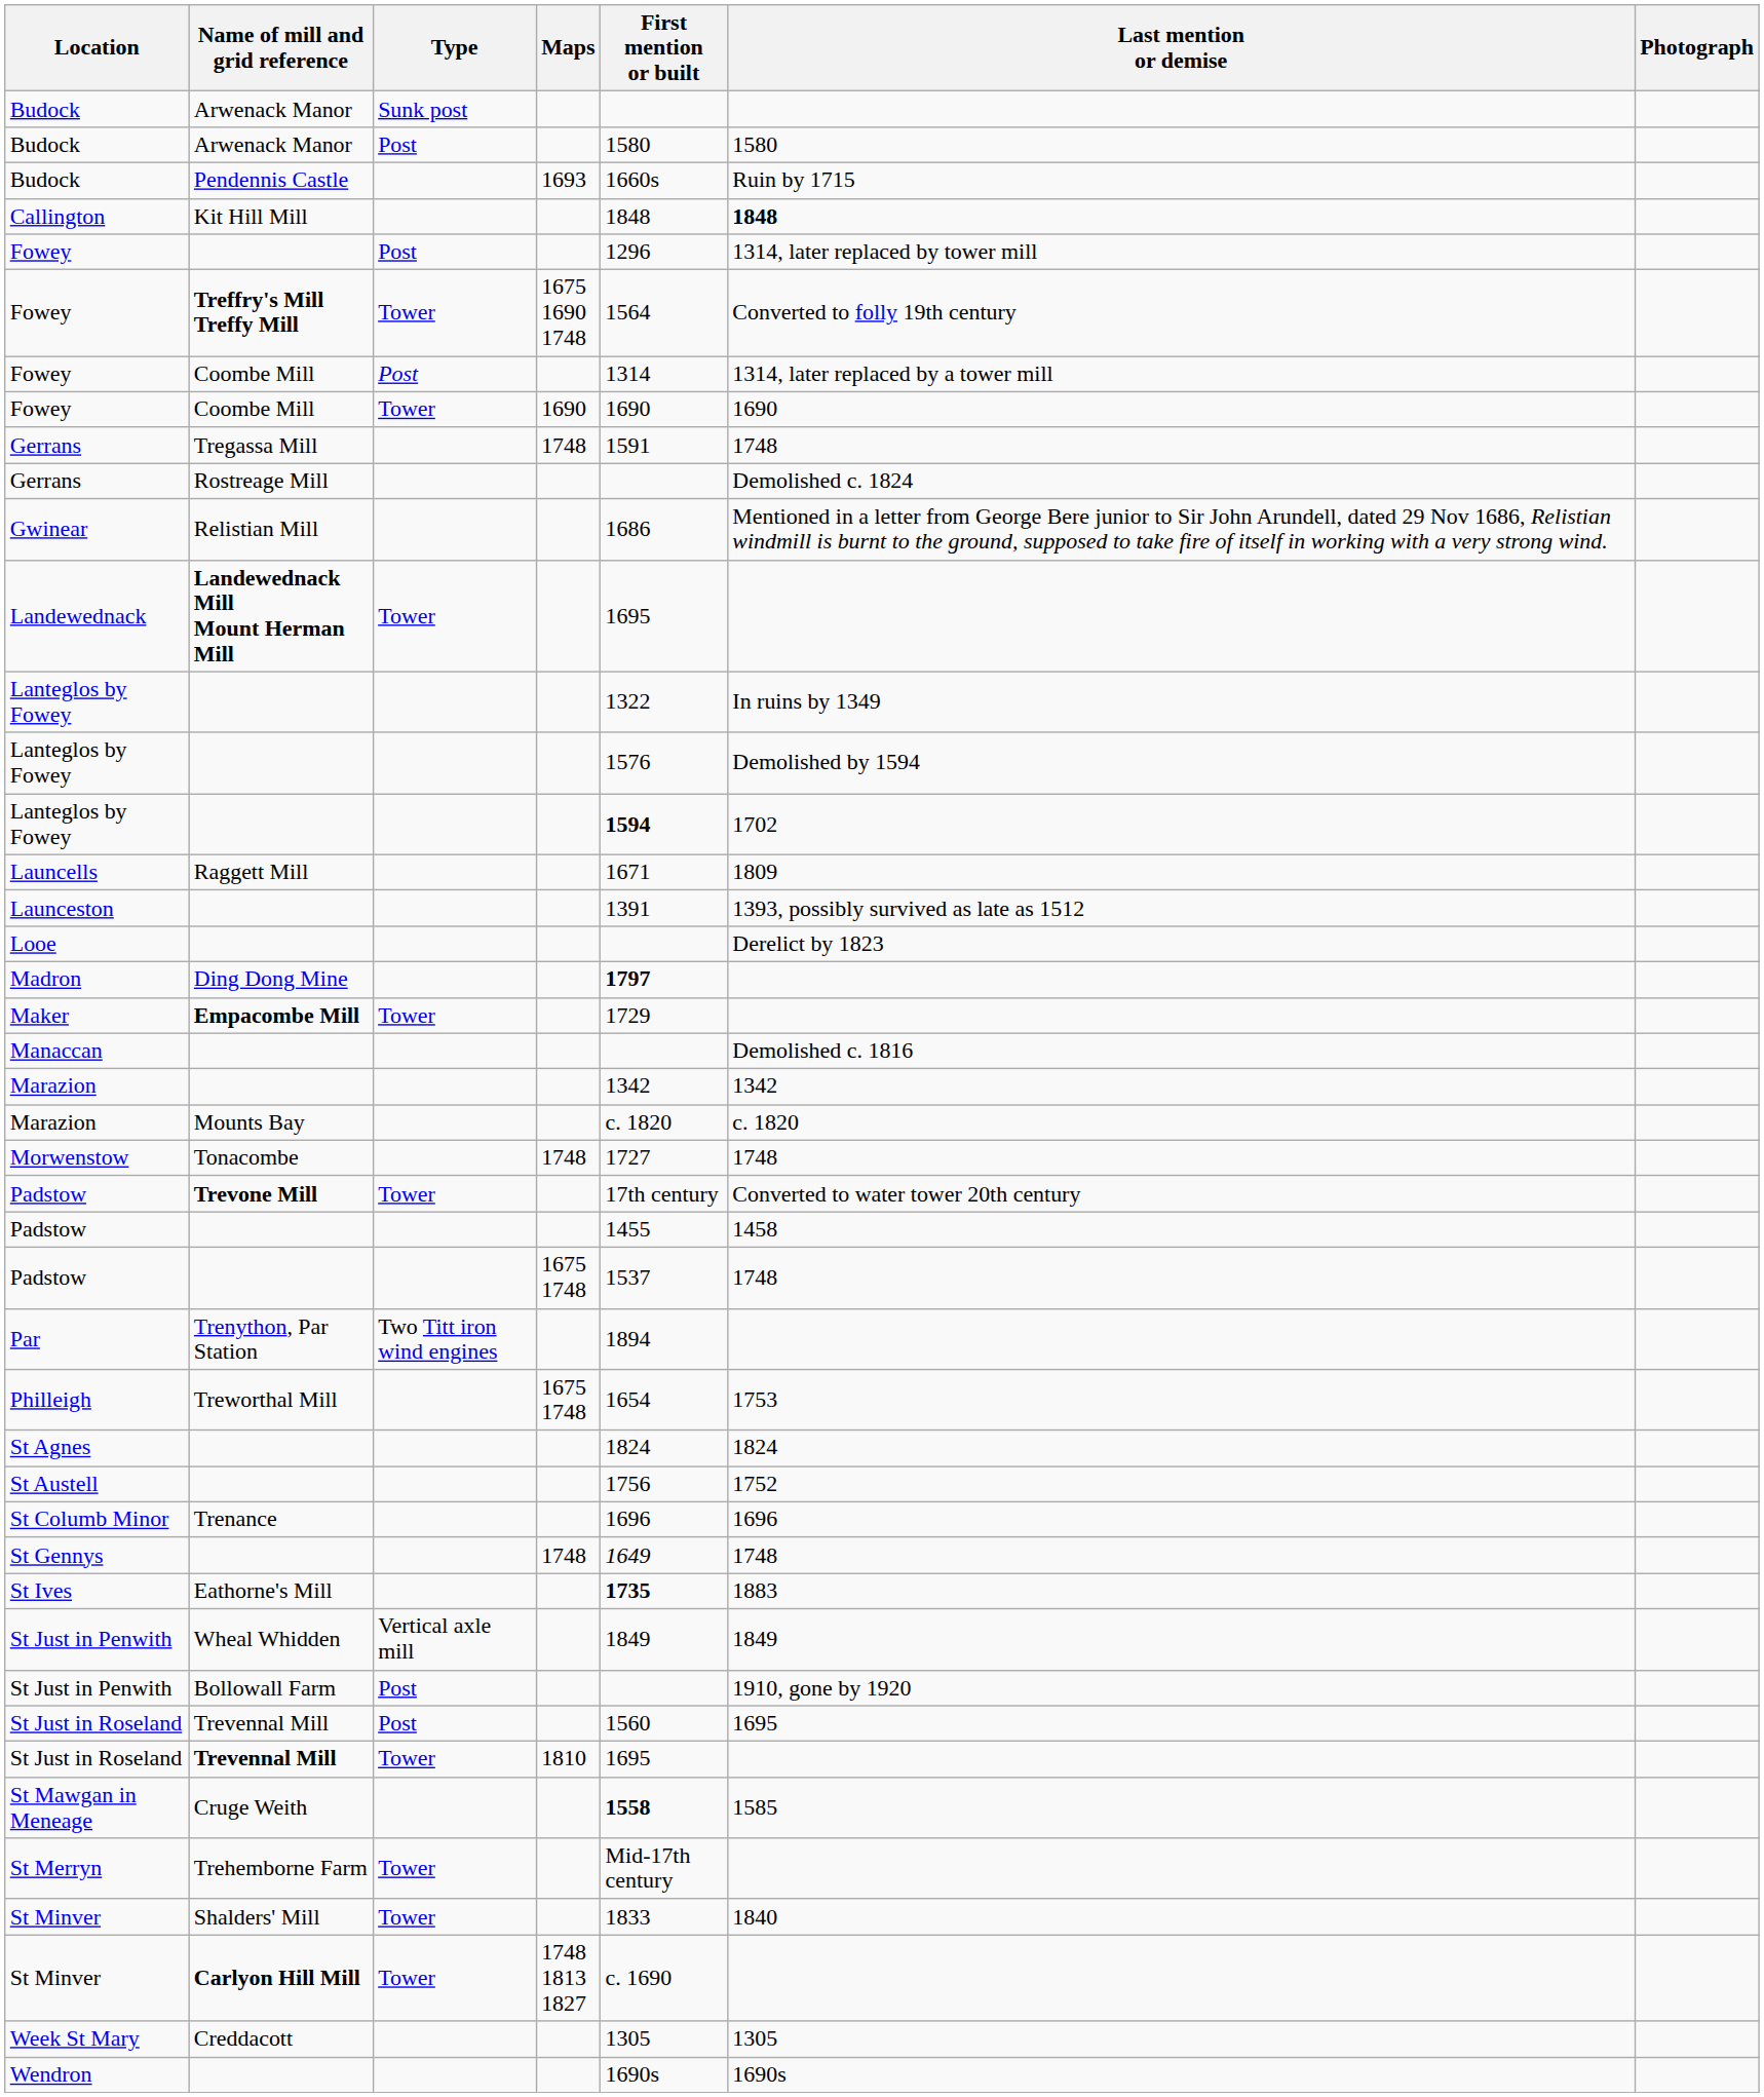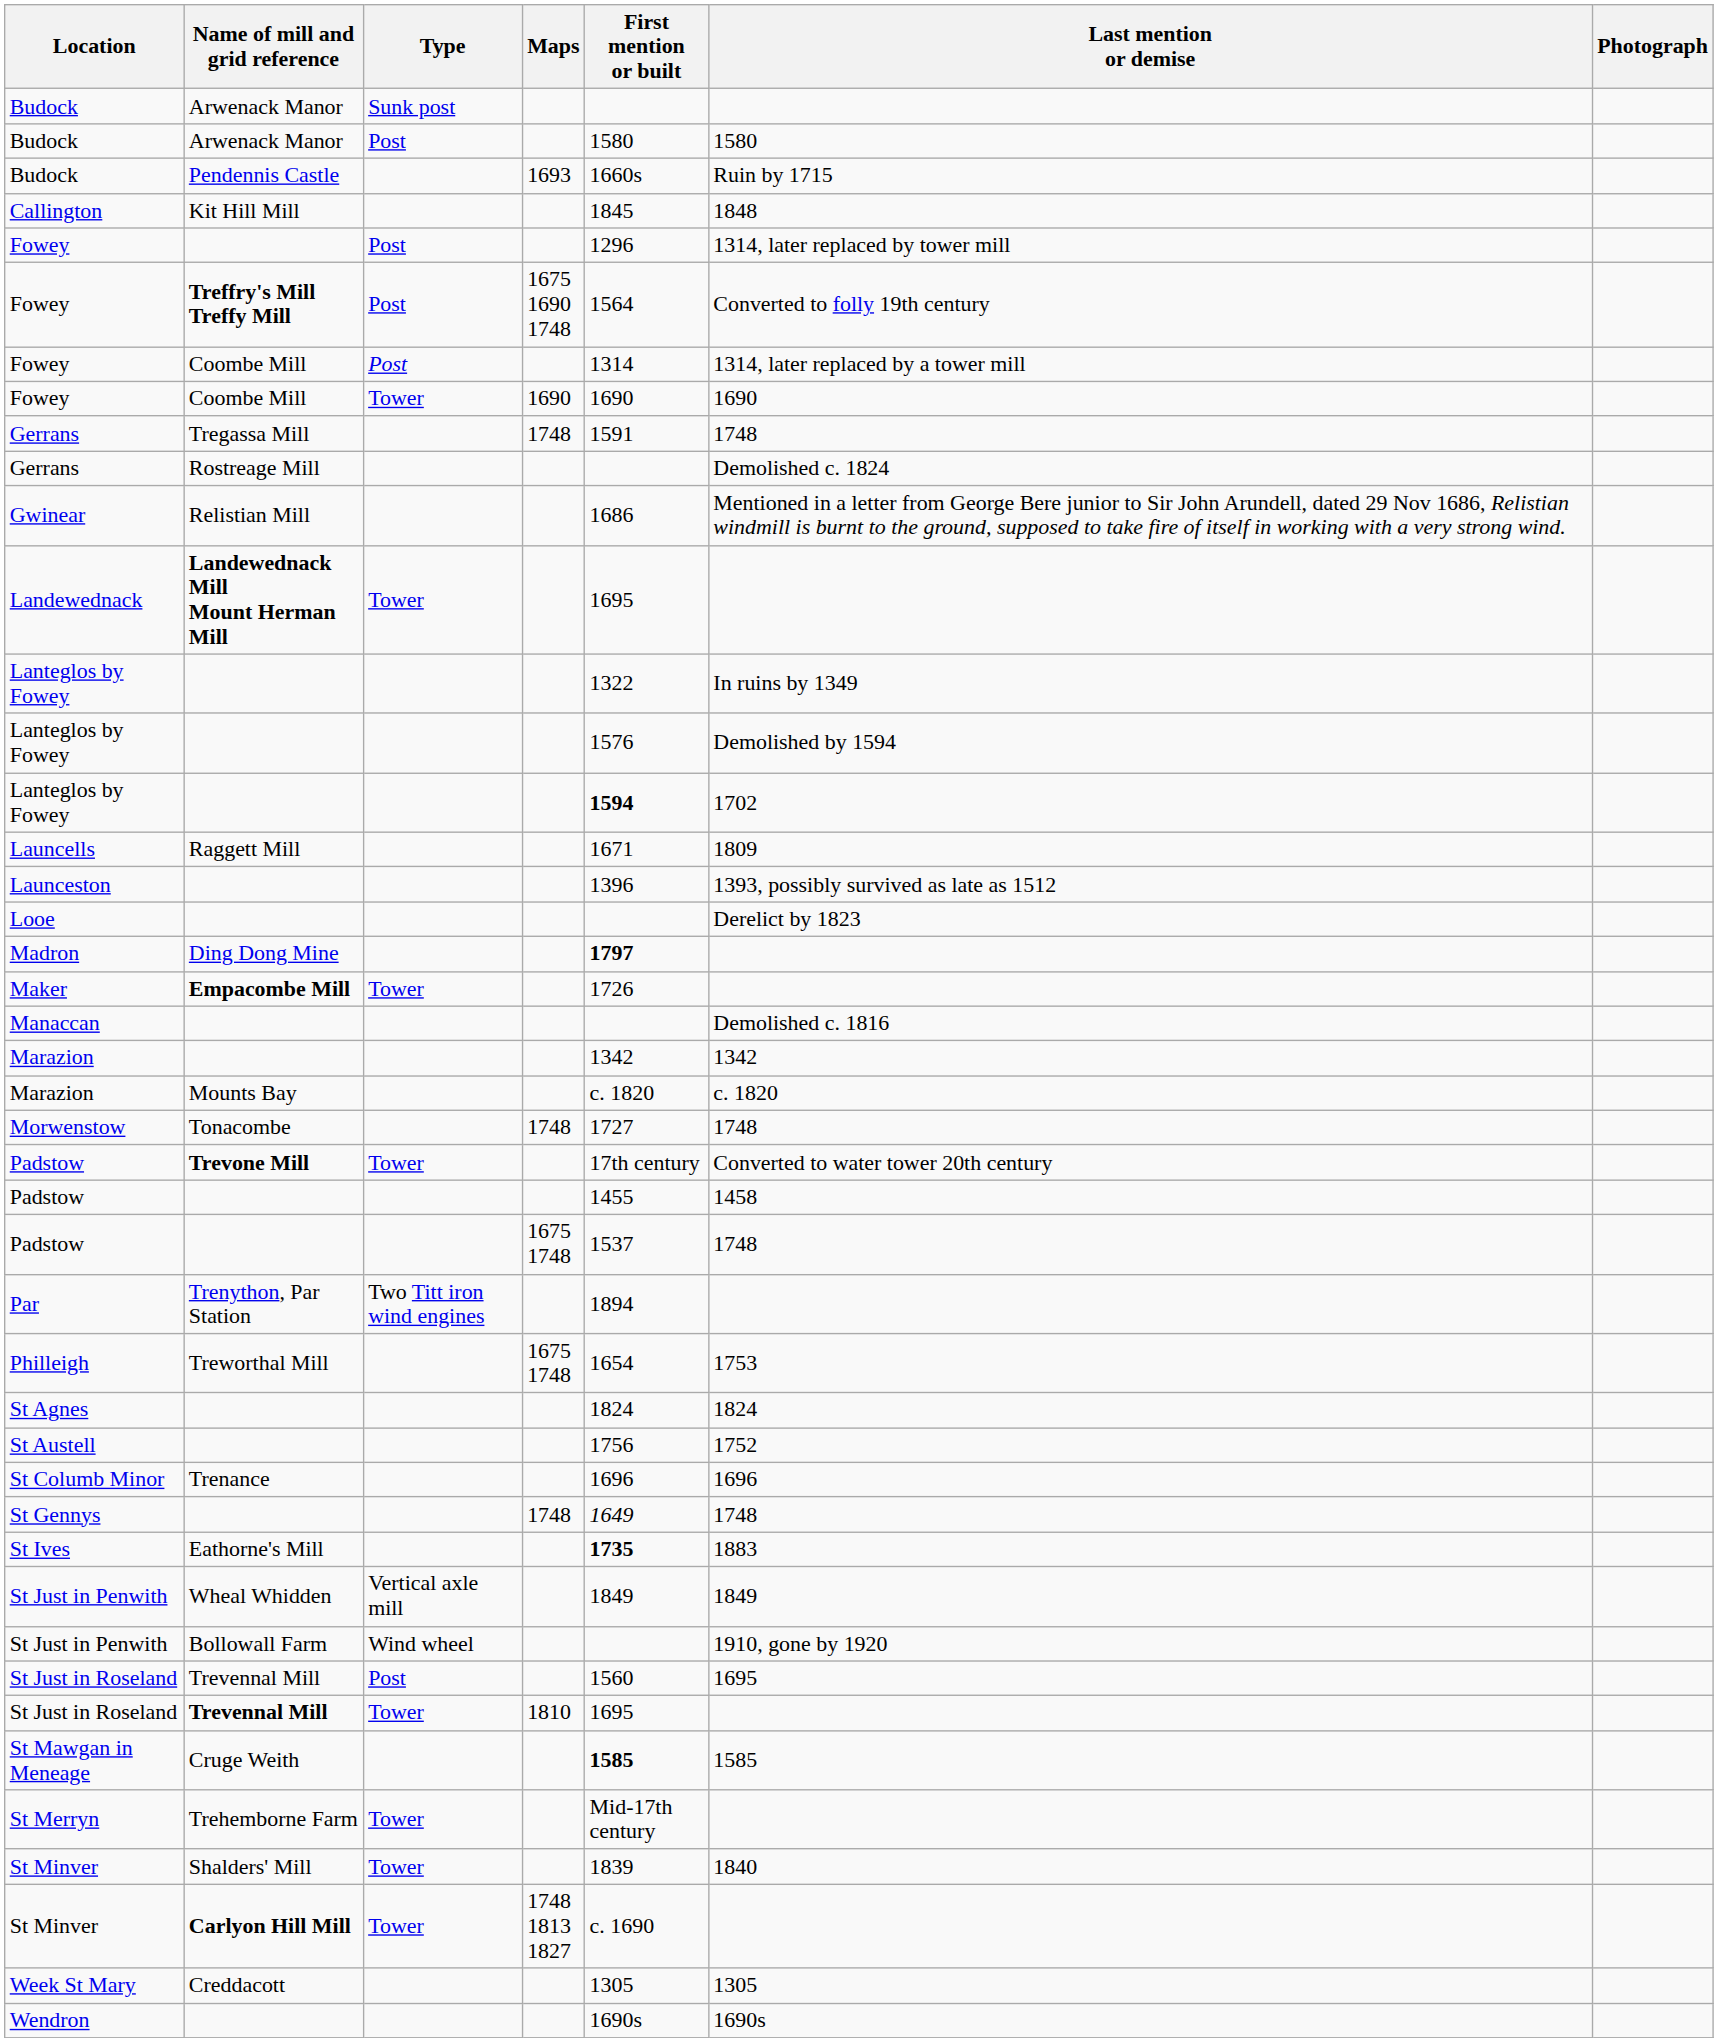 <table class="wikitable">
 <tr>
 <th>Location</th>
 <th>Name of mill and<br>grid reference</th>
 <th>Type</th>
 <th>Maps</th>
 <th>First mention<br>or built</th>
 <th>Last mention<br> or demise</th>
 <th>Photograph</th>
 </tr>
 <tr>
 <td><a href='#'>Budock</a></td>
 <td>Arwenack Manor</td>
 <td><a href='#'>Sunk post</a></td>
 <td></td>
 <td></td>
 <td></td>
 <td></td>
 </tr>
 <tr>
 <td>Budock</td>
 <td>Arwenack Manor</td>
 <td><a href='#'>Post</a></td>
 <td></td>
 <td>1580</td>
 <td>1580</td>
 <td></td>
 </tr>
 <tr>
 <td>Budock</td>
 <td><a href='#'>Pendennis Castle</a></td>
 <td></td>
 <td>1693</td>
 <td>1660s</td>
 <td>Ruin by 1715</td>
 <td></td>
 </tr>
 <tr>
 <td><a href='#'>Callington</a></td>
 <td>Kit Hill Mill</td>
 <td></td>
 <td></td>
+<td>1845</td>
 <td>1848</td>
-<td><strong>1848</strong></td>
 <td></td>
 </tr>
 <tr>
 <td><a href='#'>Fowey</a></td>
 <td></td>
 <td><a href='#'>Post</a></td>
 <td></td>
 <td>1296</td>
 <td>1314, later replaced by tower mill</td>
 <td></td>
 </tr>
 <tr>
 <td>Fowey</td>
 <td><strong>Treffry's Mill<br>Treffy Mill</strong><br></td>
-<td><a href='#'>Tower</a></td>
+<td><a href='#'>Post</a></td>
 <td>1675<br>1690<br>1748</td>
 <td>1564</td>
 <td>Converted to <a href='#'>folly</a> 19th century<br></td>
 <td></td>
 </tr>
 <tr>
 <td>Fowey</td>
 <td>Coombe Mill</td>
 <td><em><a href='#'>Post</a></em></td>
 <td></td>
 <td>1314</td>
 <td>1314, later replaced by a tower mill</td>
 <td></td>
 </tr>
 <tr>
 <td>Fowey</td>
 <td>Coombe Mill</td>
 <td><a href='#'>Tower</a></td>
 <td>1690</td>
 <td>1690</td>
 <td>1690</td>
 <td></td>
 </tr>
 <tr>
 <td><a href='#'>Gerrans</a></td>
 <td>Tregassa Mill</td>
 <td></td>
 <td>1748</td>
 <td>1591</td>
 <td>1748</td>
 <td></td>
 </tr>
 <tr>
 <td>Gerrans</td>
 <td>Rostreage Mill</td>
 <td></td>
 <td></td>
 <td></td>
 <td>Demolished c. 1824</td>
 <td></td>
 </tr>
 <tr>
 <td><a href='#'>Gwinear</a></td>
 <td>Relistian Mill</td>
 <td></td>
 <td></td>
 <td>1686</td>
 <td>Mentioned in a letter from George Bere junior to Sir John Arundell, dated 29 Nov 1686, <em>Relistian windmill is burnt to the ground, supposed to take fire of itself in working with a very strong wind.</em></td>
 <td></td>
 </tr>
 <tr>
 <td><a href='#'>Landewednack</a></td>
 <td><strong>Landewednack Mill<br>Mount Herman Mill</strong><br></td>
 <td><a href='#'>Tower</a></td>
 <td></td>
 <td>1695</td>
 <td></td>
 <td></td>
 </tr>
 <tr>
 <td><a href='#'>Lanteglos by Fowey</a></td>
 <td></td>
 <td></td>
 <td></td>
 <td>1322</td>
 <td>In ruins by 1349</td>
 <td></td>
 </tr>
 <tr>
 <td>Lanteglos by Fowey</td>
 <td></td>
 <td></td>
 <td></td>
 <td>1576</td>
 <td>Demolished by 1594</td>
 <td></td>
 </tr>
 <tr>
 <td>Lanteglos by Fowey</td>
 <td></td>
 <td></td>
 <td></td>
 <td><strong>1594</strong></td>
 <td>1702</td>
 <td></td>
 </tr>
 <tr>
 <td><a href='#'>Launcells</a></td>
 <td>Raggett Mill</td>
 <td></td>
 <td></td>
 <td>1671</td>
 <td>1809</td>
 <td></td>
 </tr>
 <tr>
 <td><a href='#'>Launceston</a></td>
 <td></td>
 <td></td>
 <td></td>
-<td>1391</td>
+<td>1396</td>
 <td>1393, possibly survived as late as 1512</td>
 <td></td>
 </tr>
 <tr>
 <td><a href='#'>Looe</a></td>
 <td></td>
 <td></td>
 <td></td>
 <td></td>
 <td>Derelict by 1823</td>
 <td></td>
 </tr>
 <tr>
 <td><a href='#'>Madron</a></td>
 <td><a href='#'>Ding Dong Mine</a></td>
 <td></td>
 <td></td>
 <td><strong>1797</strong></td>
 <td></td>
 <td></td>
 </tr>
 <tr>
 <td><a href='#'>Maker</a></td>
 <td><strong>Empacombe Mill</strong><br></td>
 <td><a href='#'>Tower</a></td>
 <td></td>
-<td>1729</td>
+<td>1726</td>
 <td></td>
 <td></td>
 </tr>
 <tr>
 <td><a href='#'>Manaccan</a></td>
 <td></td>
 <td></td>
 <td></td>
 <td></td>
 <td>Demolished c. 1816</td>
 <td></td>
 </tr>
 <tr>
 <td><a href='#'>Marazion</a></td>
 <td></td>
 <td></td>
 <td></td>
 <td>1342</td>
 <td>1342</td>
 <td></td>
 </tr>
 <tr>
 <td>Marazion</td>
 <td>Mounts Bay</td>
 <td></td>
 <td></td>
 <td>c. 1820</td>
 <td>c. 1820</td>
 <td></td>
 </tr>
 <tr>
 <td><a href='#'>Morwenstow</a></td>
 <td>Tonacombe</td>
 <td></td>
 <td>1748</td>
 <td>1727</td>
 <td>1748</td>
 <td></td>
 </tr>
 <tr>
 <td><a href='#'>Padstow</a></td>
 <td><strong>Trevone Mill</strong><br></td>
 <td><a href='#'>Tower</a></td>
 <td></td>
 <td>17th century</td>
 <td>Converted to water tower 20th century<br></td>
 <td></td>
 </tr>
 <tr>
 <td>Padstow</td>
 <td></td>
 <td></td>
 <td></td>
 <td>1455</td>
 <td>1458</td>
 <td></td>
 </tr>
 <tr>
 <td>Padstow</td>
 <td></td>
 <td></td>
 <td>1675<br>1748</td>
 <td>1537</td>
 <td>1748</td>
 <td></td>
 </tr>
 <tr>
 <td><a href='#'>Par</a></td>
 <td><a href='#'>Trenython</a>, Par Station</td>
 <td>Two <a href='#'>Titt iron wind engines</a></td>
 <td></td>
 <td>1894</td>
 <td></td>
 <td></td>
 </tr>
 <tr>
 <td><a href='#'>Philleigh</a></td>
 <td>Treworthal Mill</td>
 <td></td>
 <td>1675<br>1748</td>
 <td>1654</td>
 <td>1753</td>
 <td></td>
 </tr>
 <tr>
 <td><a href='#'>St Agnes</a></td>
 <td></td>
 <td></td>
 <td></td>
 <td>1824</td>
 <td>1824</td>
 <td></td>
 </tr>
 <tr>
 <td><a href='#'>St Austell</a></td>
 <td></td>
 <td></td>
 <td></td>
 <td>1756</td>
 <td>1752</td>
 <td></td>
 </tr>
 <tr>
 <td><a href='#'>St Columb Minor</a></td>
 <td>Trenance</td>
 <td></td>
 <td></td>
 <td>1696</td>
 <td>1696</td>
 <td></td>
 </tr>
 <tr>
 <td><a href='#'>St Gennys</a></td>
 <td></td>
 <td></td>
 <td>1748</td>
 <td><em>1649</em></td>
 <td>1748</td>
 <td></td>
 </tr>
 <tr>
 <td><a href='#'>St Ives</a></td>
 <td>Eathorne's Mill</td>
 <td></td>
 <td></td>
 <td><strong>1735</strong></td>
 <td>1883</td>
 <td></td>
 </tr>
 <tr>
 <td><a href='#'>St Just in Penwith</a></td>
 <td>Wheal Whidden</td>
 <td>Vertical axle mill</td>
 <td></td>
 <td>1849</td>
 <td>1849</td>
 <td></td>
 </tr>
 <tr>
 <td>St Just in Penwith</td>
 <td>Bollowall Farm</td>
-<td><a href='#'>Post</a></td>
+<td>Wind wheel</td>
 <td></td>
 <td></td>
 <td>1910, gone by 1920</td>
 <td></td>
 </tr>
 <tr>
 <td><a href='#'>St Just in Roseland</a></td>
 <td>Trevennal Mill</td>
 <td><a href='#'>Post</a></td>
 <td></td>
 <td>1560</td>
 <td>1695</td>
 <td></td>
 </tr>
 <tr>
 <td>St Just in Roseland</td>
 <td><strong>Trevennal Mill</strong></td>
 <td><a href='#'>Tower</a></td>
 <td>1810</td>
 <td>1695</td>
 <td></td>
 <td></td>
 </tr>
 <tr>
 <td><a href='#'>St Mawgan in Meneage</a></td>
 <td>Cruge Weith</td>
 <td></td>
 <td></td>
-<td><strong>1558</strong></td>
+<td><strong>1585</strong></td>
 <td>1585</td>
 <td></td>
 </tr>
 <tr>
 <td><a href='#'>St Merryn</a></td>
 <td>Trehemborne Farm</td>
 <td><a href='#'>Tower</a></td>
 <td></td>
 <td>Mid-17th century</td>
 <td></td>
 <td></td>
 </tr>
 <tr>
 <td><a href='#'>St Minver</a></td>
 <td>Shalders' Mill</td>
 <td><a href='#'>Tower</a></td>
 <td></td>
-<td>1833</td>
+<td>1839</td>
 <td>1840</td>
 <td></td>
 </tr>
 <tr>
 <td>St Minver</td>
 <td><strong>Carlyon Hill Mill</strong><br></td>
 <td><a href='#'>Tower</a></td>
 <td>1748<br>1813<br>1827</td>
 <td>c. 1690</td>
 <td></td>
 <td></td>
 </tr>
 <tr>
 <td><a href='#'>Week St Mary</a></td>
 <td>Creddacott</td>
 <td></td>
 <td></td>
 <td>1305</td>
 <td>1305</td>
 <td></td>
 </tr>
 <tr>
 <td><a href='#'>Wendron</a></td>
 <td></td>
 <td></td>
 <td></td>
 <td>1690s</td>
 <td>1690s</td>
 <td></td>
 </tr>
 </table>
